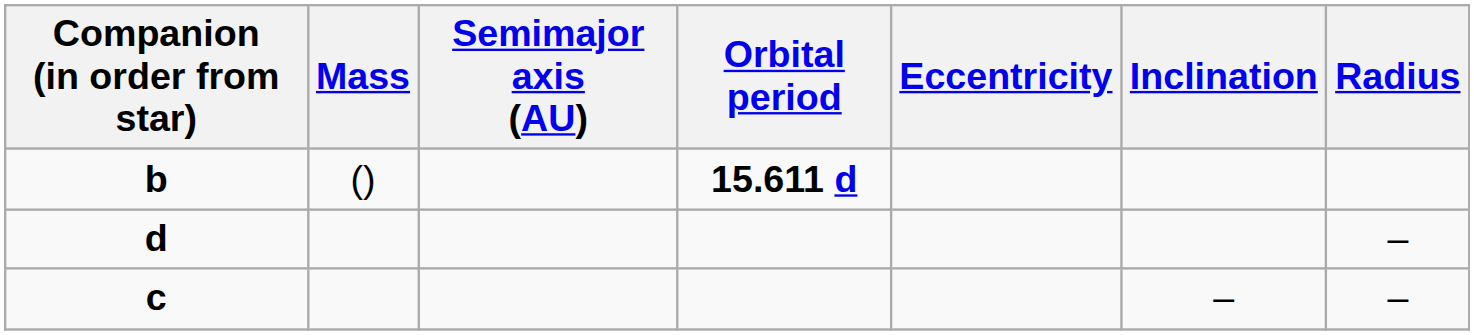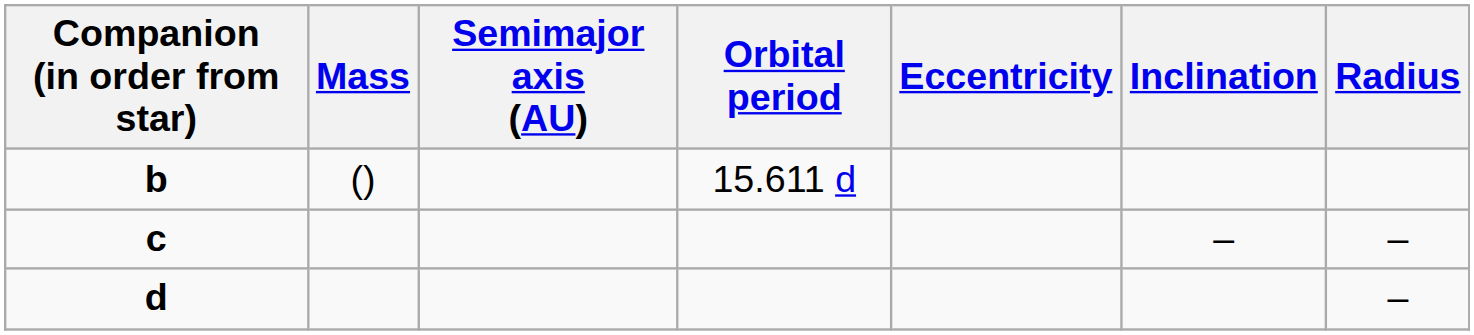 <table class="wikitable" style="margin:1em auto; text-align: center;">
 <tr>
 <th>Companion <br>(in order from star)<br></th>
 <th><a href='#'>Mass</a></th>
 <th><a href='#'>Semimajor axis</a><br>(<a href='#'>AU</a>)</th>
 <th><a href='#'>Orbital period</a></th>
 <th><a href='#'>Eccentricity</a></th>
 <th><a href='#'>Inclination</a></th>
 <th><a href='#'>Radius</a></th>
 </tr>
 <tr>
 <td><strong>b</strong></td>
 <td> ()</td>
 <td></td>
-<td><strong>15.611 <a href='#'>d</a></strong></td>
+<td>15.611 <a href='#'>d</a></td>
 <td></td>
 <td></td>
 <td></td>
+</tr>
+<tr>
+<td><strong>c</strong></td>
+<td></td>
+<td></td>
+<td></td>
+<td></td>
+<td>–</td>
+<td>–</td>
 </tr>
 <tr>
 <td><strong>d</strong></td>
 <td></td>
 <td></td>
 <td></td>
 <td></td>
 <td></td>
 <td>–</td>
 </tr>
-<tr>
-<td><strong>c</strong></td>
-<td></td>
-<td></td>
-<td></td>
-<td></td>
-<td>–</td>
-<td>–</td>
-</tr>
 </table>
